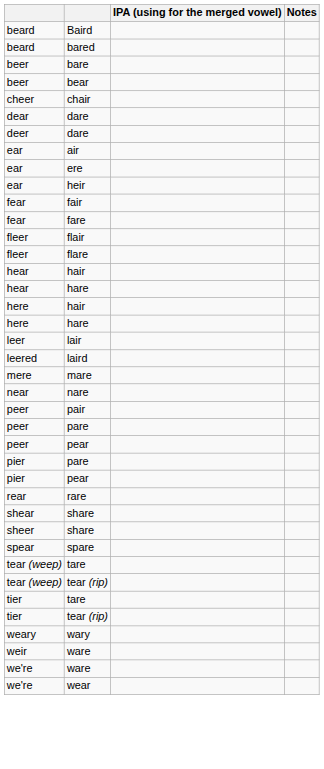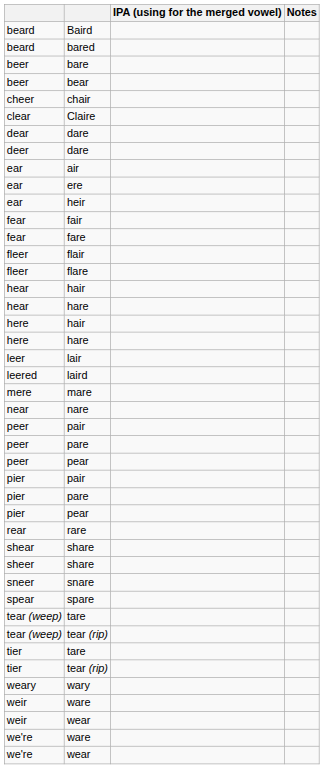 <table class="wikitable sortable mw-collapsible mw-collapsed">
 <tr>
 <th></th>
 <th></th>
 <th>IPA (using  for the merged vowel)</th>
 <th>Notes</th>
 </tr>
 <tr>
 <td>beard</td>
 <td>Baird</td>
 <td></td>
 <td></td>
 </tr>
 <tr>
 <td>beard</td>
 <td>bared</td>
 <td></td>
 <td></td>
 </tr>
 <tr>
 <td>beer</td>
 <td>bare</td>
 <td></td>
 <td></td>
 </tr>
 <tr>
 <td>beer</td>
 <td>bear</td>
 <td></td>
 <td></td>
 </tr>
 <tr>
 <td>cheer</td>
 <td>chair</td>
+<td></td>
+<td></td>
+</tr>
+<tr>
+<td>clear</td>
+<td>Claire</td>
 <td></td>
 <td></td>
 </tr>
 <tr>
 <td>dear</td>
 <td>dare</td>
 <td></td>
 <td></td>
 </tr>
 <tr>
 <td>deer</td>
 <td>dare</td>
 <td></td>
 <td></td>
 </tr>
 <tr>
 <td>ear</td>
 <td>air</td>
 <td></td>
 <td></td>
 </tr>
 <tr>
 <td>ear</td>
 <td>ere</td>
 <td></td>
 <td></td>
 </tr>
 <tr>
 <td>ear</td>
 <td>heir</td>
 <td></td>
 <td></td>
 </tr>
 <tr>
 <td>fear</td>
 <td>fair</td>
 <td></td>
 <td></td>
 </tr>
 <tr>
 <td>fear</td>
 <td>fare</td>
 <td></td>
 <td></td>
 </tr>
 <tr>
 <td>fleer</td>
 <td>flair</td>
 <td></td>
 <td></td>
 </tr>
 <tr>
 <td>fleer</td>
 <td>flare</td>
 <td></td>
 <td></td>
 </tr>
 <tr>
 <td>hear</td>
 <td>hair</td>
 <td></td>
 <td></td>
 </tr>
 <tr>
 <td>hear</td>
 <td>hare</td>
 <td></td>
 <td></td>
 </tr>
 <tr>
 <td>here</td>
 <td>hair</td>
 <td></td>
 <td></td>
 </tr>
 <tr>
 <td>here</td>
 <td>hare</td>
 <td></td>
 <td></td>
 </tr>
 <tr>
 <td>leer</td>
 <td>lair</td>
 <td></td>
 <td></td>
 </tr>
 <tr>
 <td>leered</td>
 <td>laird</td>
 <td></td>
 <td></td>
 </tr>
 <tr>
 <td>mere</td>
 <td>mare</td>
 <td></td>
 <td></td>
 </tr>
 <tr>
 <td>near</td>
 <td>nare</td>
 <td></td>
 <td></td>
 </tr>
 <tr>
 <td>peer</td>
 <td>pair</td>
 <td></td>
 <td></td>
 </tr>
 <tr>
 <td>peer</td>
 <td>pare</td>
 <td></td>
 <td></td>
 </tr>
 <tr>
 <td>peer</td>
 <td>pear</td>
 <td></td>
 <td></td>
 </tr>
 <tr>
 <td>pier</td>
+<td>pair</td>
+<td></td>
+<td></td>
+</tr>
+<tr>
+<td>pier</td>
 <td>pare</td>
 <td></td>
 <td></td>
 </tr>
 <tr>
 <td>pier</td>
 <td>pear</td>
 <td></td>
 <td></td>
 </tr>
 <tr>
 <td>rear</td>
 <td>rare</td>
 <td></td>
 <td></td>
 </tr>
 <tr>
 <td>shear</td>
 <td>share</td>
 <td></td>
 <td></td>
 </tr>
 <tr>
 <td>sheer</td>
 <td>share</td>
+<td></td>
+<td></td>
+</tr>
+<tr>
+<td>sneer</td>
+<td>snare</td>
 <td></td>
 <td></td>
 </tr>
 <tr>
 <td>spear</td>
 <td>spare</td>
 <td></td>
 <td></td>
 </tr>
 <tr>
 <td>tear <em>(weep)</em></td>
 <td>tare</td>
 <td></td>
 <td></td>
 </tr>
 <tr>
 <td>tear <em>(weep)</em></td>
 <td>tear <em>(rip)</em></td>
 <td></td>
 <td></td>
 </tr>
 <tr>
 <td>tier</td>
 <td>tare</td>
 <td></td>
 <td></td>
 </tr>
 <tr>
 <td>tier</td>
 <td>tear <em>(rip)</em></td>
 <td></td>
 <td></td>
 </tr>
 <tr>
 <td>weary</td>
 <td>wary</td>
 <td></td>
 <td></td>
 </tr>
 <tr>
 <td>weir</td>
 <td>ware</td>
 <td></td>
 <td></td>
 </tr>
 <tr>
+<td>weir</td>
+<td>wear</td>
+<td></td>
+<td></td>
+</tr>
+<tr>
 <td>we're</td>
 <td>ware</td>
 <td></td>
 <td></td>
 </tr>
 <tr>
 <td>we're</td>
 <td>wear</td>
 <td></td>
 <td></td>
 </tr>
 </table>
